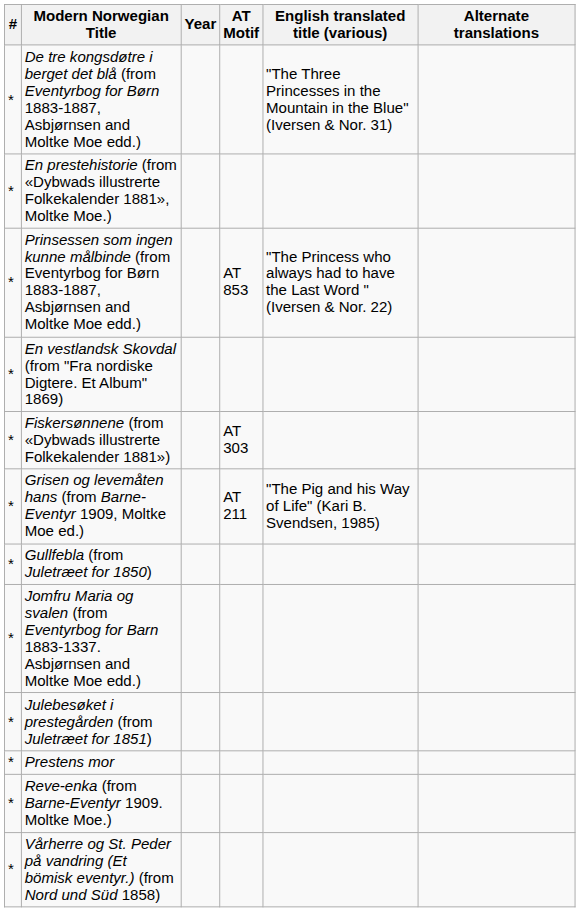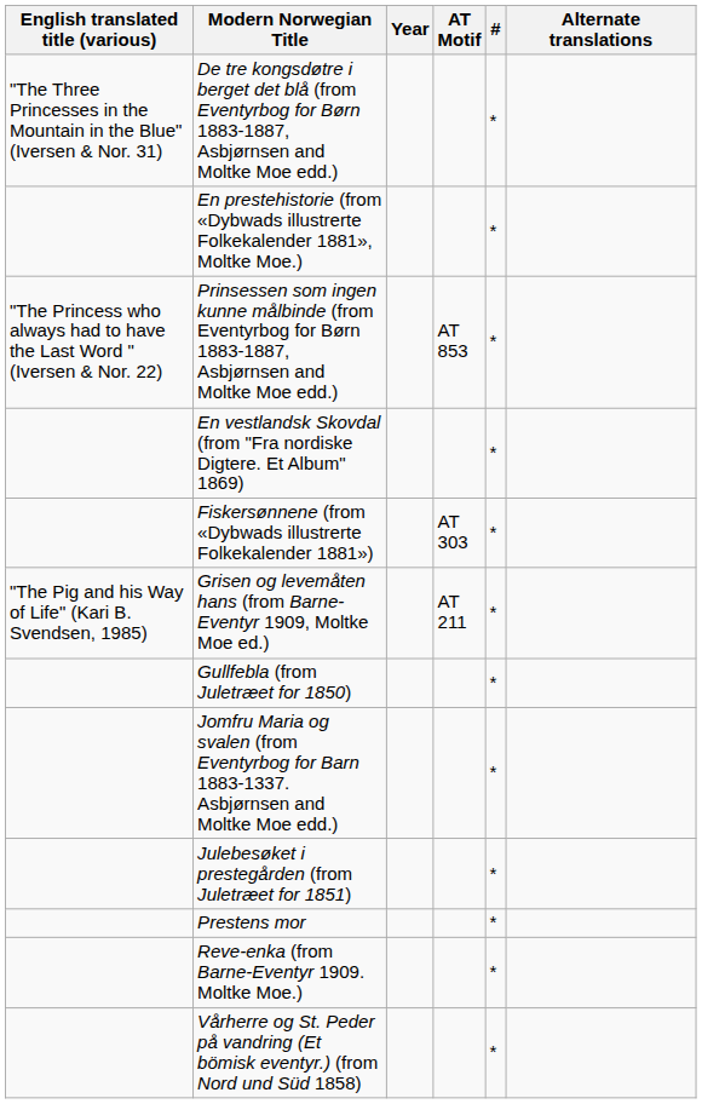 <table class="sortable wikitable plainrowheaders">
 <tr>
-<th scope="col" style="width: 3%;">#</th>
+<th scope="col" style="width: 30%;">English translated title (various)</th>
 <th scope="col" style="width: 30%;">Modern Norwegian Title</th>
 <th scope="col" style="width: 4%;">Year</th>
 <th scope="col" style="width: 3%;">AT Motif</th>
-<th scope="col" style="width: 30%;">English translated title (various)</th>
+<th scope="col" style="width: 3%;">#</th>
 <th scope="col" style="width: 30%;">Alternate translations</th>
 </tr>
 <tr>
-<td>*</td>
+<td>"The Three Princesses in the Mountain in the Blue" (Iversen & Nor. 31)</td>
 <td><em>De tre kongsdøtre i berget det blå</em> (from <em>Eventyrbog for Børn</em> 1883-1887, Asbjørnsen and Moltke Moe edd.)</td>
 <td></td>
 <td></td>
-<td>"The Three Princesses in the Mountain in the Blue" (Iversen & Nor. 31)</td>
+<td>*</td>
 <td></td>
 </tr>
 <tr>
-<td>*</td>
+<td></td>
 <td><em>En prestehistorie</em> (from «Dybwads illustrerte Folkekalender 1881», Moltke Moe.)</td>
 <td></td>
 <td></td>
-<td></td>
+<td>*</td>
 <td></td>
 </tr>
 <tr>
-<td>*</td>
+<td>"The Princess who always had to have the Last Word " (Iversen & Nor. 22)</td>
 <td><em>Prinsessen som ingen kunne målbinde</em> (from Eventyrbog for Børn 1883-1887, Asbjørnsen and Moltke Moe edd.)</td>
 <td></td>
 <td>AT 853</td>
-<td>"The Princess who always had to have the Last Word " (Iversen & Nor. 22)</td>
+<td>*</td>
 <td></td>
 </tr>
 <tr>
-<td>*</td>
+<td></td>
 <td><em>En vestlandsk Skovdal</em> (from "Fra nordiske Digtere. Et Album" 1869)</td>
 <td></td>
 <td></td>
-<td></td>
+<td>*</td>
 <td></td>
 </tr>
 <tr>
-<td>*</td>
+<td></td>
 <td><em>Fiskersønnene</em> (from «Dybwads illustrerte Folkekalender 1881»)</td>
 <td></td>
 <td>AT 303</td>
-<td></td>
+<td>*</td>
 <td></td>
 </tr>
 <tr>
-<td>*</td>
+<td>"The Pig and his Way of Life" (Kari B. Svendsen, 1985)</td>
 <td><em>Grisen og levemåten hans</em> (from <em>Barne-Eventyr</em> 1909, Moltke Moe ed.)</td>
 <td></td>
 <td>AT 211</td>
-<td>"The Pig and his Way of Life" (Kari B. Svendsen, 1985)</td>
+<td>*</td>
 <td></td>
 </tr>
 <tr>
-<td>*</td>
+<td></td>
 <td><em>Gullfebla</em> (from <em>Juletræet for 1850</em>)</td>
 <td></td>
 <td></td>
-<td></td>
+<td>*</td>
 <td></td>
 </tr>
 <tr>
-<td>*</td>
+<td></td>
 <td><em>Jomfru Maria og svalen</em> (from <em>Eventyrbog for Barn</em> 1883-1337. Asbjørnsen and Moltke Moe edd.)</td>
 <td></td>
 <td></td>
-<td></td>
+<td>*</td>
 <td></td>
 </tr>
 <tr>
-<td>*</td>
+<td></td>
 <td><em>Julebesøket i prestegården</em> (from <em>Juletræet for 1851</em>)</td>
 <td></td>
 <td></td>
-<td></td>
+<td>*</td>
 <td></td>
 </tr>
 <tr>
-<td>*</td>
+<td></td>
 <td><em>Prestens mor</em></td>
 <td></td>
 <td></td>
-<td></td>
+<td>*</td>
 <td></td>
 </tr>
 <tr>
-<td>*</td>
+<td></td>
 <td><em>Reve-enka</em> (from <em>Barne-Eventyr</em> 1909. Moltke Moe.)</td>
 <td></td>
 <td></td>
-<td></td>
+<td>*</td>
 <td></td>
 </tr>
 <tr>
-<td>*</td>
+<td></td>
 <td><em>Vårherre og St. Peder på vandring (Et bömisk eventyr.)</em> (from <em>Nord und Süd</em> 1858)</td>
 <td></td>
 <td></td>
-<td></td>
+<td>*</td>
 <td></td>
 </tr>
 </table>
